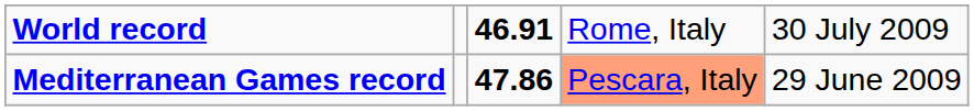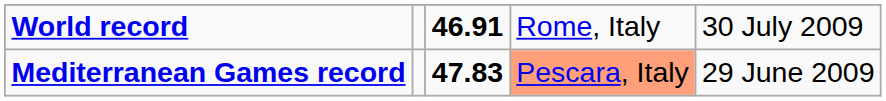 <table class="wikitable">
 <tr>
 <td><strong><a href='#'>World record</a></strong></td>
 <td></td>
 <td><strong>46.91</strong></td>
 <td><a href='#'>Rome</a>, Italy</td>
 <td>30 July 2009</td>
 </tr>
 <tr>
 <td><strong><a href='#'>Mediterranean Games record</a></strong></td>
 <td></td>
-<td><strong>47.86</strong></td>
+<td><strong>47.83</strong></td>
 <td style="background: lightsalmon;"><a href='#'>Pescara</a>, Italy</td>
 <td>29 June 2009</td>
 </tr>
 </table>
